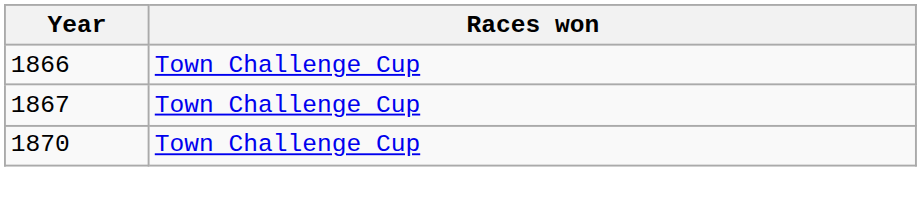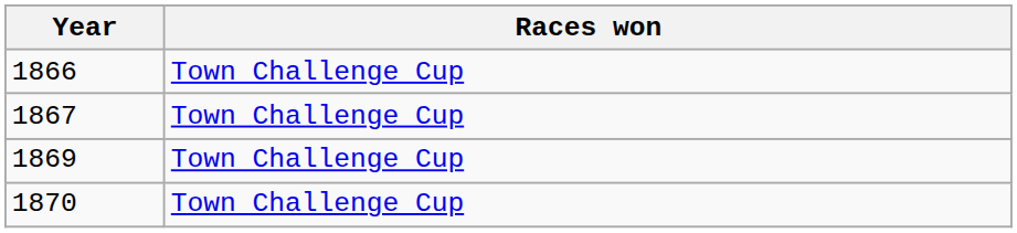 <table class="wikitable">
 <tr>
 <th width=70>Year</th>
 <th width=400>Races won</th>
 </tr>
 <tr>
 <td>1866</td>
 <td><a href='#'>Town Challenge Cup</a></td>
 </tr>
 <tr>
 <td>1867</td>
 <td><a href='#'>Town Challenge Cup</a></td>
 </tr>
 <tr>
+<td>1869</td>
+<td><a href='#'>Town Challenge Cup</a></td>
+</tr>
+<tr>
 <td>1870</td>
 <td><a href='#'>Town Challenge Cup</a></td>
 </tr>
 </table>
